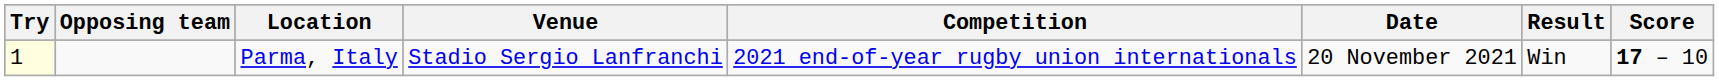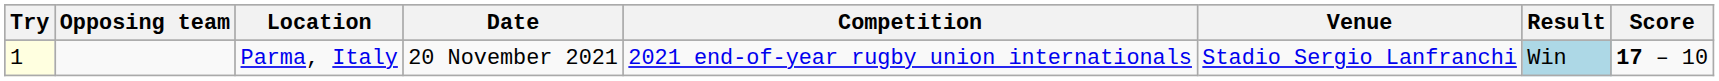 <table class="wikitable">
 <tr>
 <th>Try</th>
 <th>Opposing team</th>
 <th>Location</th>
+<th>Date</th>
+<th>Competition</th>
 <th>Venue</th>
-<th>Competition</th>
-<th>Date</th>
 <th>Result</th>
 <th>Score</th>
 </tr>
 <tr>
 <td style="background: lightyellow;">1</td>
 <td></td>
 <td><a href='#'>Parma</a>, <a href='#'>Italy</a></td>
+<td>20 November 2021</td>
+<td><a href='#'>2021 end-of-year rugby union internationals</a></td>
 <td><a href='#'>Stadio Sergio Lanfranchi</a></td>
-<td><a href='#'>2021 end-of-year rugby union internationals</a></td>
-<td>20 November 2021</td>
-<td>Win</td>
+<td style="background: lightblue;">Win</td>
 <td><strong>17</strong> – 10</td>
 </tr>
 </table>
